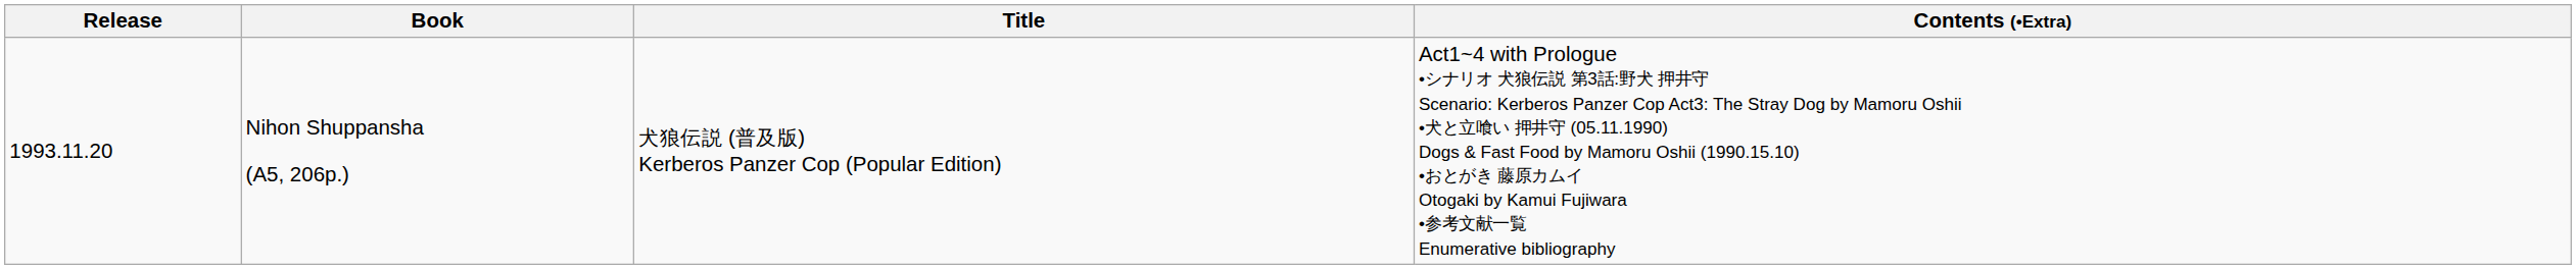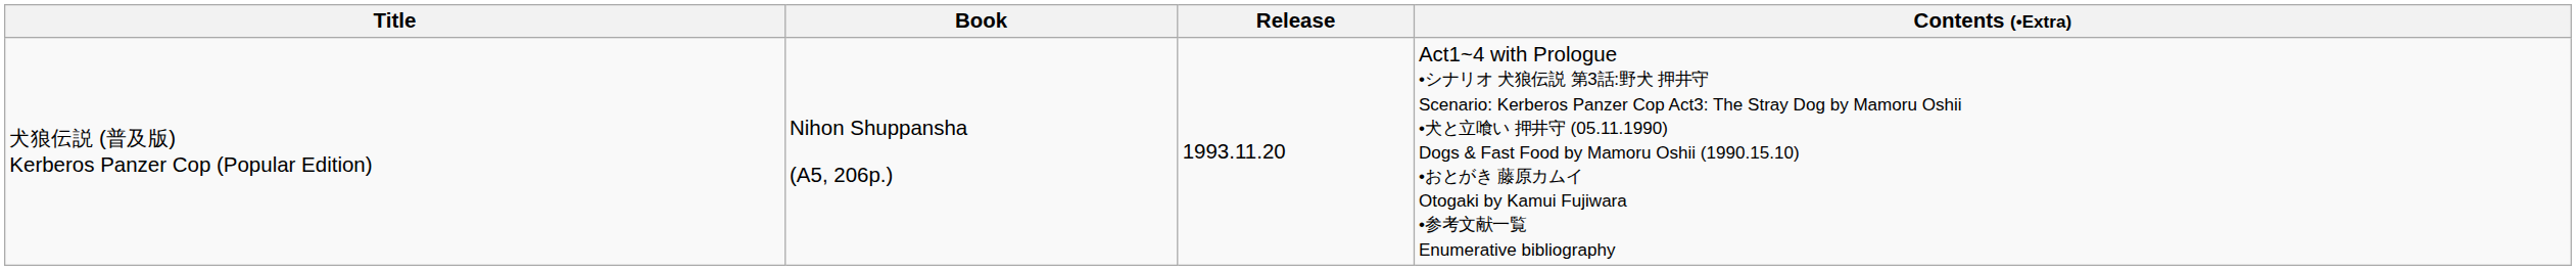 <table class="wikitable" width=99% border="1">
 <tr>
+<th rowspan="1" align="center"><strong>Title</strong></th>
+<th rowspan="1" align="center"><strong>Book</strong></th>
 <th rowspan="1" align="center"><strong>Release</strong></th>
-<th rowspan="1" align="center"><strong>Book</strong></th>
-<th rowspan="1" align="center"><strong>Title</strong></th>
 <th rowspan="1" align="center"><strong>Contents</strong> <small>(•Extra)</small></th>
 </tr>
 <tr>
+<td>犬狼伝説 (普及版)<br>Kerberos Panzer Cop (Popular Edition)</td>
+<td>Nihon Shuppansha<br><br>(A5, 206p.)</td>
 <td>1993.11.20</td>
-<td>Nihon Shuppansha<br><br>(A5, 206p.)</td>
-<td>犬狼伝説 (普及版)<br>Kerberos Panzer Cop (Popular Edition)</td>
 <td>Act1~4 with Prologue<br><small>•シナリオ 犬狼伝説 第3話:野犬 押井守<br>Scenario: Kerberos Panzer Cop Act3: The Stray Dog by Mamoru Oshii<br>•犬と立喰い 押井守 (05.11.1990)<br>Dogs & Fast Food by Mamoru Oshii (1990.15.10)<br>•おとがき 藤原カムイ<br>Otogaki by Kamui Fujiwara<br>•参考文献一覧<br>Enumerative bibliography</small></td>
 </tr>
 </table>
